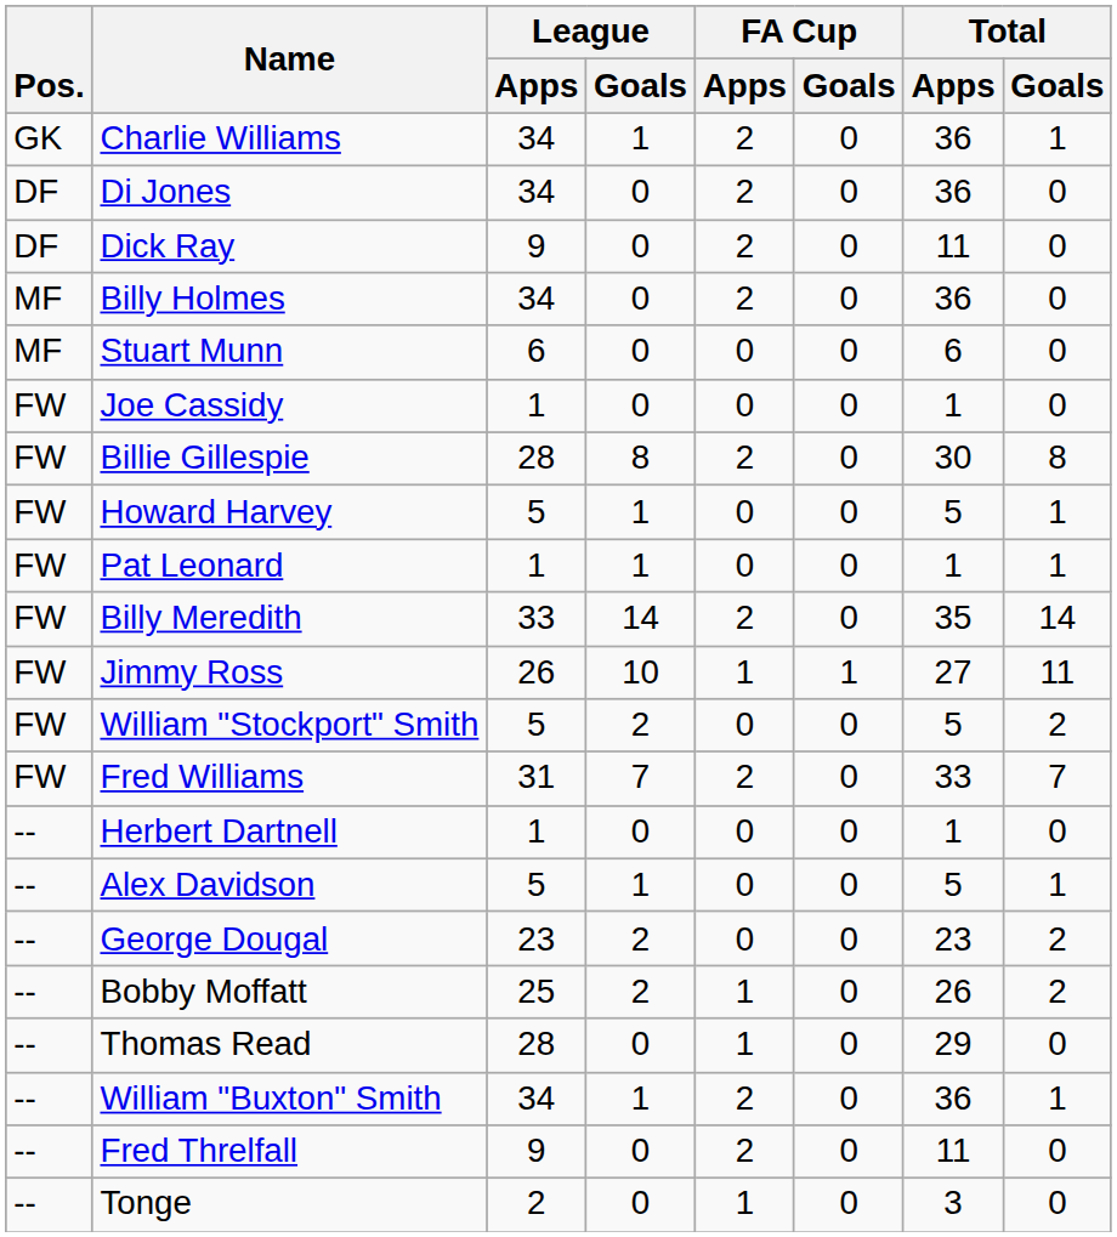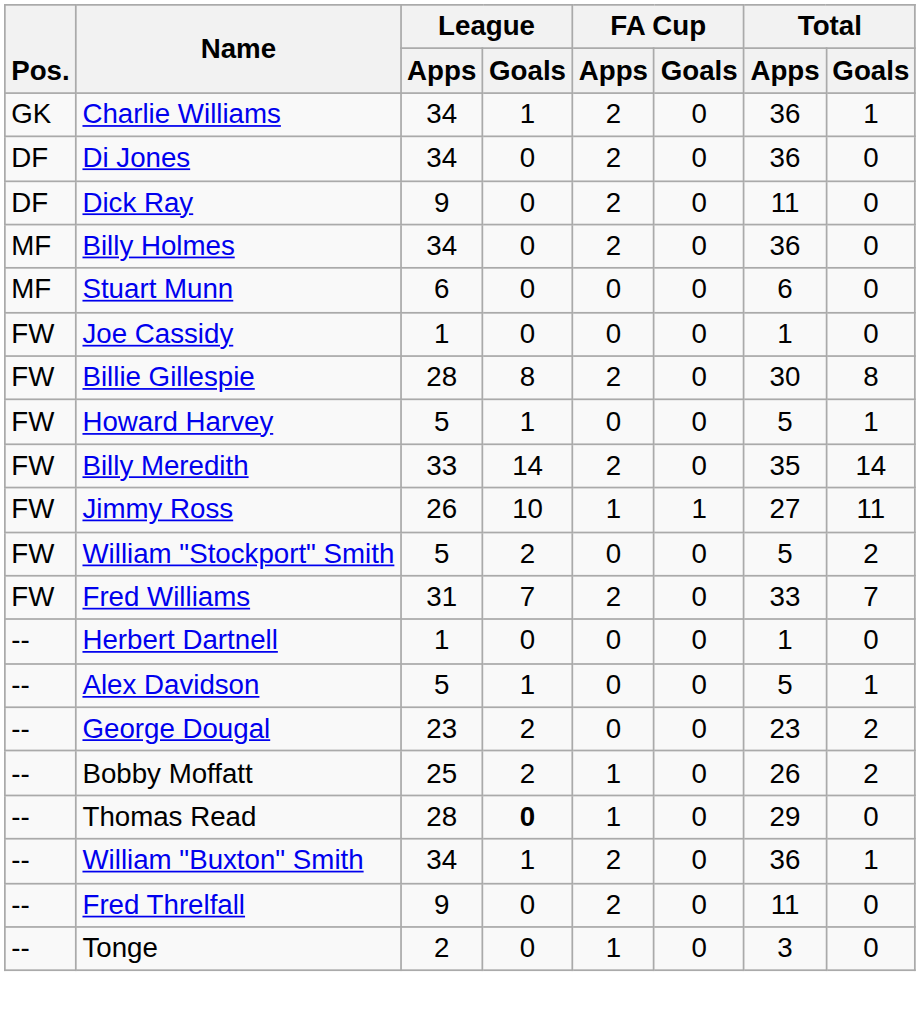 <table class="wikitable" style="text-align:center">
 <tr>
 <th rowspan="2" valign="bottom">Pos.</th>
 <th rowspan="2">Name</th>
 <th colspan="2" width="85">League</th>
 <th colspan="2" width="85">FA Cup</th>
 <th colspan="2" width="85">Total</th>
 </tr>
 <tr>
 <th>Apps</th>
 <th>Goals</th>
 <th>Apps</th>
 <th>Goals</th>
 <th>Apps</th>
 <th>Goals</th>
 </tr>
 <tr>
 <td align="left">GK</td>
 <td align="left"> <a href='#'>Charlie Williams</a></td>
 <td>34</td>
 <td>1</td>
 <td>2</td>
 <td>0</td>
 <td>36</td>
 <td>1</td>
 </tr>
 <tr>
 <td align="left">DF</td>
 <td align="left"> <a href='#'>Di Jones</a></td>
 <td>34</td>
 <td>0</td>
 <td>2</td>
 <td>0</td>
 <td>36</td>
 <td>0</td>
 </tr>
 <tr>
 <td align="left">DF</td>
 <td align="left"> <a href='#'>Dick Ray</a></td>
 <td>9</td>
 <td>0</td>
 <td>2</td>
 <td>0</td>
 <td>11</td>
 <td>0</td>
 </tr>
 <tr>
 <td align="left">MF</td>
 <td align="left"><a href='#'>Billy Holmes</a></td>
 <td>34</td>
 <td>0</td>
 <td>2</td>
 <td>0</td>
 <td>36</td>
 <td>0</td>
 </tr>
 <tr>
 <td align="left">MF</td>
 <td align="left"> <a href='#'>Stuart Munn</a></td>
 <td>6</td>
 <td>0</td>
 <td>0</td>
 <td>0</td>
 <td>6</td>
 <td>0</td>
 </tr>
 <tr>
 <td align="left">FW</td>
 <td align="left"> <a href='#'>Joe Cassidy</a></td>
 <td>1</td>
 <td>0</td>
 <td>0</td>
 <td>0</td>
 <td>1</td>
 <td>0</td>
 </tr>
 <tr>
 <td align="left">FW</td>
 <td align="left"> <a href='#'>Billie Gillespie</a></td>
 <td>28</td>
 <td>8</td>
 <td>2</td>
 <td>0</td>
 <td>30</td>
 <td>8</td>
 </tr>
 <tr>
 <td align="left">FW</td>
 <td align="left"> <a href='#'>Howard Harvey</a></td>
 <td>5</td>
 <td>1</td>
 <td>0</td>
 <td>0</td>
 <td>5</td>
 <td>1</td>
 </tr>
 <tr>
 <td align="left">FW</td>
-<td align="left"> <a href='#'>Pat Leonard</a></td>
-<td>1</td>
-<td>1</td>
-<td>0</td>
-<td>0</td>
-<td>1</td>
-<td>1</td>
-</tr>
-<tr>
-<td align="left">FW</td>
 <td align="left"> <a href='#'>Billy Meredith</a></td>
 <td>33</td>
 <td>14</td>
 <td>2</td>
 <td>0</td>
 <td>35</td>
 <td>14</td>
 </tr>
 <tr>
 <td align="left">FW</td>
 <td align="left"> <a href='#'>Jimmy Ross</a></td>
 <td>26</td>
 <td>10</td>
 <td>1</td>
 <td>1</td>
 <td>27</td>
 <td>11</td>
 </tr>
 <tr>
 <td align="left">FW</td>
 <td align="left"> <a href='#'>William "Stockport" Smith</a></td>
 <td>5</td>
 <td>2</td>
 <td>0</td>
 <td>0</td>
 <td>5</td>
 <td>2</td>
 </tr>
 <tr>
 <td align="left">FW</td>
 <td align="left"> <a href='#'>Fred Williams</a></td>
 <td>31</td>
 <td>7</td>
 <td>2</td>
 <td>0</td>
 <td>33</td>
 <td>7</td>
 </tr>
 <tr>
 <td align="left">--</td>
 <td align="left"><a href='#'>Herbert Dartnell</a></td>
 <td>1</td>
 <td>0</td>
 <td>0</td>
 <td>0</td>
 <td>1</td>
 <td>0</td>
 </tr>
 <tr>
 <td align="left">--</td>
 <td align="left"><a href='#'>Alex Davidson</a></td>
 <td>5</td>
 <td>1</td>
 <td>0</td>
 <td>0</td>
 <td>5</td>
 <td>1</td>
 </tr>
 <tr>
 <td align="left">--</td>
 <td align="left"><a href='#'>George Dougal</a></td>
 <td>23</td>
 <td>2</td>
 <td>0</td>
 <td>0</td>
 <td>23</td>
 <td>2</td>
 </tr>
 <tr>
 <td align="left">--</td>
 <td align="left">Bobby Moffatt</td>
 <td>25</td>
 <td>2</td>
 <td>1</td>
 <td>0</td>
 <td>26</td>
 <td>2</td>
 </tr>
 <tr>
 <td align="left">--</td>
 <td align="left">Thomas Read</td>
 <td>28</td>
-<td>0</td>
+<td><strong>0</strong></td>
 <td>1</td>
 <td>0</td>
 <td>29</td>
 <td>0</td>
 </tr>
 <tr>
 <td align="left">--</td>
 <td align="left"><a href='#'>William "Buxton" Smith</a></td>
 <td>34</td>
 <td>1</td>
 <td>2</td>
 <td>0</td>
 <td>36</td>
 <td>1</td>
 </tr>
 <tr>
 <td align="left">--</td>
 <td align="left"><a href='#'>Fred Threlfall</a></td>
 <td>9</td>
 <td>0</td>
 <td>2</td>
 <td>0</td>
 <td>11</td>
 <td>0</td>
 </tr>
 <tr>
 <td align="left">--</td>
 <td align="left">Tonge</td>
 <td>2</td>
 <td>0</td>
 <td>1</td>
 <td>0</td>
 <td>3</td>
 <td>0</td>
 </tr>
 </table>
